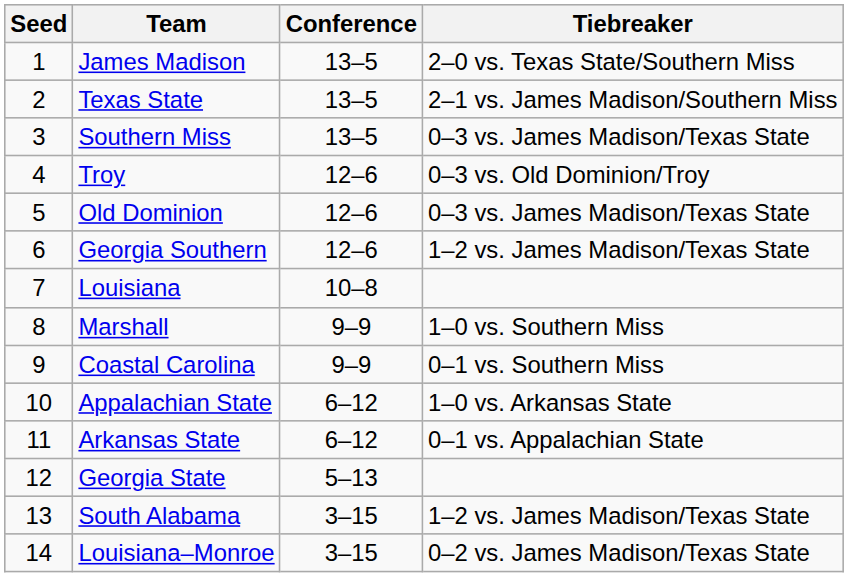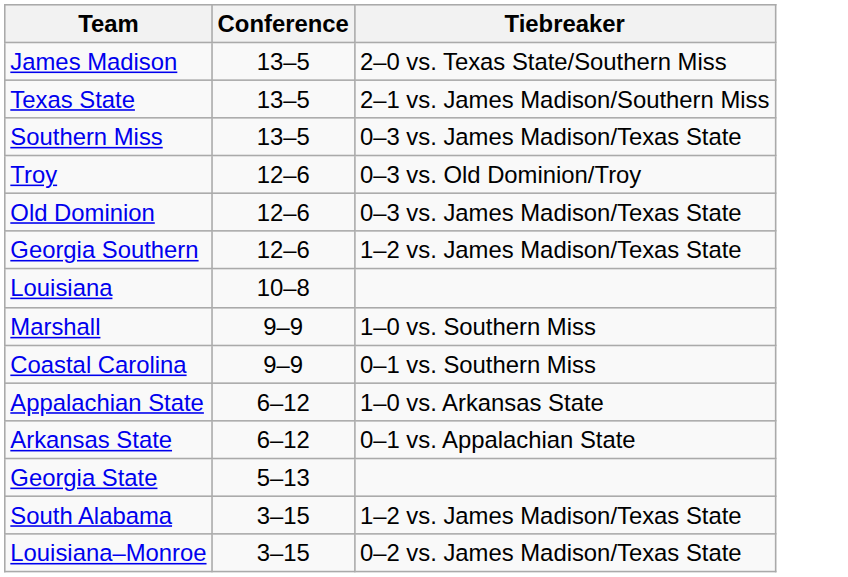 <table class="wikitable" style="white-space:nowrap; font-size:95%; text-align:center">
 <tr>
-<th>Seed</th>
 <th>Team</th>
 <th>Conference</th>
 <th>Tiebreaker</th>
 </tr>
 <tr>
-<td>1</td>
 <td align="left"><a href='#'>James Madison</a></td>
 <td>13–5</td>
 <td align="left">2–0 vs. Texas State/Southern Miss</td>
 </tr>
 <tr>
-<td>2</td>
 <td align="left"><a href='#'>Texas State</a></td>
 <td>13–5</td>
 <td align="left">2–1 vs. James Madison/Southern Miss</td>
 </tr>
 <tr>
-<td>3</td>
 <td align="left"><a href='#'>Southern Miss</a></td>
 <td>13–5</td>
 <td align="left">0–3 vs. James Madison/Texas State</td>
 </tr>
 <tr>
-<td>4</td>
 <td align="left"><a href='#'>Troy</a></td>
 <td>12–6</td>
 <td align="left">0–3 vs. Old Dominion/Troy</td>
 </tr>
 <tr>
-<td>5</td>
 <td align="left"><a href='#'>Old Dominion</a></td>
 <td>12–6</td>
 <td align="left">0–3 vs. James Madison/Texas State</td>
 </tr>
 <tr>
-<td>6</td>
 <td align="left"><a href='#'>Georgia Southern</a></td>
 <td>12–6</td>
 <td align="left">1–2 vs. James Madison/Texas State</td>
 </tr>
 <tr>
-<td>7</td>
 <td align="left"><a href='#'>Louisiana</a></td>
 <td>10–8</td>
 <td align="left"></td>
 </tr>
 <tr>
-<td>8</td>
 <td align="left"><a href='#'>Marshall</a></td>
 <td>9–9</td>
 <td align="left">1–0 vs. Southern Miss</td>
 </tr>
 <tr>
-<td>9</td>
 <td align="left"><a href='#'>Coastal Carolina</a></td>
 <td>9–9</td>
 <td align="left">0–1 vs. Southern Miss</td>
 </tr>
 <tr>
-<td>10</td>
 <td align="left"><a href='#'>Appalachian State</a></td>
 <td>6–12</td>
 <td align="left">1–0 vs. Arkansas State</td>
 </tr>
 <tr>
-<td>11</td>
 <td align="left"><a href='#'>Arkansas State</a></td>
 <td>6–12</td>
 <td align="left">0–1 vs. Appalachian State</td>
 </tr>
 <tr>
-<td>12</td>
 <td align="left"><a href='#'>Georgia State</a></td>
 <td>5–13</td>
 <td align="left"></td>
 </tr>
 <tr>
-<td>13</td>
 <td align="left"><a href='#'>South Alabama</a></td>
 <td>3–15</td>
 <td align="left">1–2 vs. James Madison/Texas State</td>
 </tr>
 <tr>
-<td>14</td>
 <td align="left"><a href='#'>Louisiana–Monroe</a></td>
 <td>3–15</td>
 <td align="left">0–2 vs. James Madison/Texas State</td>
 </tr>
 </table>
